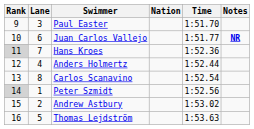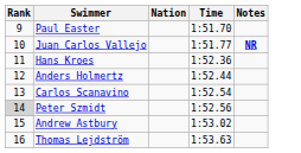 <table class="wikitable sortable" style="text-align:center">
 <tr>
 <th>Rank</th>
-<th>Lane</th>
 <th>Swimmer</th>
 <th>Nation</th>
 <th>Time</th>
 <th>Notes</th>
 </tr>
 <tr>
 <td>9</td>
-<td>3</td>
 <td align=left><a href='#'>Paul Easter</a></td>
 <td align=left></td>
 <td>1:51.70</td>
 <td></td>
 </tr>
 <tr>
 <td>10</td>
-<td>6</td>
 <td align=left><a href='#'>Juan Carlos Vallejo</a></td>
 <td align=left></td>
 <td>1:51.77</td>
 <td><strong><a href='#'>NR</a></strong></td>
 </tr>
 <tr>
-<td style="background: lightgrey;">11</td>
-<td>7</td>
+<td>11</td>
 <td align=left><a href='#'>Hans Kroes</a></td>
 <td align=left></td>
 <td>1:52.36</td>
 <td></td>
 </tr>
 <tr>
 <td>12</td>
-<td>4</td>
 <td align=left><a href='#'>Anders Holmertz</a></td>
 <td align=left></td>
 <td>1:52.44</td>
 <td></td>
 </tr>
 <tr>
 <td>13</td>
-<td>8</td>
 <td align=left><a href='#'>Carlos Scanavino</a></td>
 <td align=left></td>
 <td>1:52.54</td>
 <td></td>
 </tr>
 <tr>
 <td style="background: lightgrey;">14</td>
-<td>1</td>
 <td align=left><a href='#'>Peter Szmidt</a></td>
 <td align=left></td>
 <td>1:52.56</td>
 <td></td>
 </tr>
 <tr>
 <td>15</td>
-<td>2</td>
 <td align=left><a href='#'>Andrew Astbury</a></td>
 <td align=left></td>
 <td>1:53.02</td>
 <td></td>
 </tr>
 <tr>
 <td>16</td>
-<td>5</td>
 <td align=left><a href='#'>Thomas Lejdström</a></td>
 <td align=left></td>
 <td>1:53.63</td>
 <td></td>
 </tr>
 </table>
